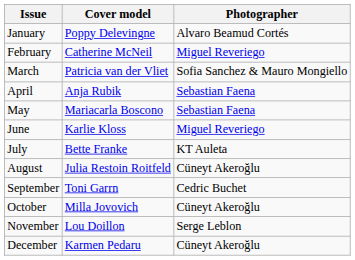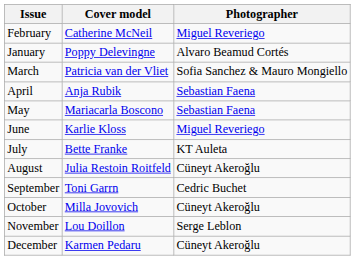 <table class="sortable wikitable">
 <tr>
 <th>Issue</th>
 <th>Cover model</th>
 <th>Photographer</th>
 </tr>
 <tr>
+<td>February</td>
+<td><a href='#'>Catherine McNeil</a></td>
+<td><a href='#'>Miguel Reveriego</a></td>
+</tr>
+<tr>
 <td>January</td>
 <td><a href='#'>Poppy Delevingne</a></td>
 <td>Alvaro Beamud Cortés</td>
-</tr>
-<tr>
-<td>February</td>
-<td><a href='#'>Catherine McNeil</a></td>
-<td><a href='#'>Miguel Reveriego</a></td>
 </tr>
 <tr>
 <td>March</td>
 <td><a href='#'>Patricia van der Vliet</a></td>
 <td>Sofia Sanchez & Mauro Mongiello</td>
 </tr>
 <tr>
 <td>April</td>
 <td><a href='#'>Anja Rubik</a></td>
 <td><a href='#'>Sebastian Faena</a></td>
 </tr>
 <tr>
 <td>May</td>
 <td><a href='#'>Mariacarla Boscono</a></td>
 <td><a href='#'>Sebastian Faena</a></td>
 </tr>
 <tr>
 <td>June</td>
 <td><a href='#'>Karlie Kloss</a></td>
 <td><a href='#'>Miguel Reveriego</a></td>
 </tr>
 <tr>
 <td>July</td>
 <td><a href='#'>Bette Franke</a></td>
 <td>KT Auleta</td>
 </tr>
 <tr>
 <td>August</td>
 <td><a href='#'>Julia Restoin Roitfeld</a></td>
 <td>Cüneyt Akeroğlu</td>
 </tr>
 <tr>
 <td>September</td>
 <td><a href='#'>Toni Garrn</a></td>
 <td>Cedric Buchet</td>
 </tr>
 <tr>
 <td>October</td>
 <td><a href='#'>Milla Jovovich</a></td>
 <td>Cüneyt Akeroğlu</td>
 </tr>
 <tr>
 <td>November</td>
 <td><a href='#'>Lou Doillon</a></td>
 <td>Serge Leblon</td>
 </tr>
 <tr>
 <td>December</td>
 <td><a href='#'>Karmen Pedaru</a></td>
 <td>Cüneyt Akeroğlu</td>
 </tr>
 </table>
